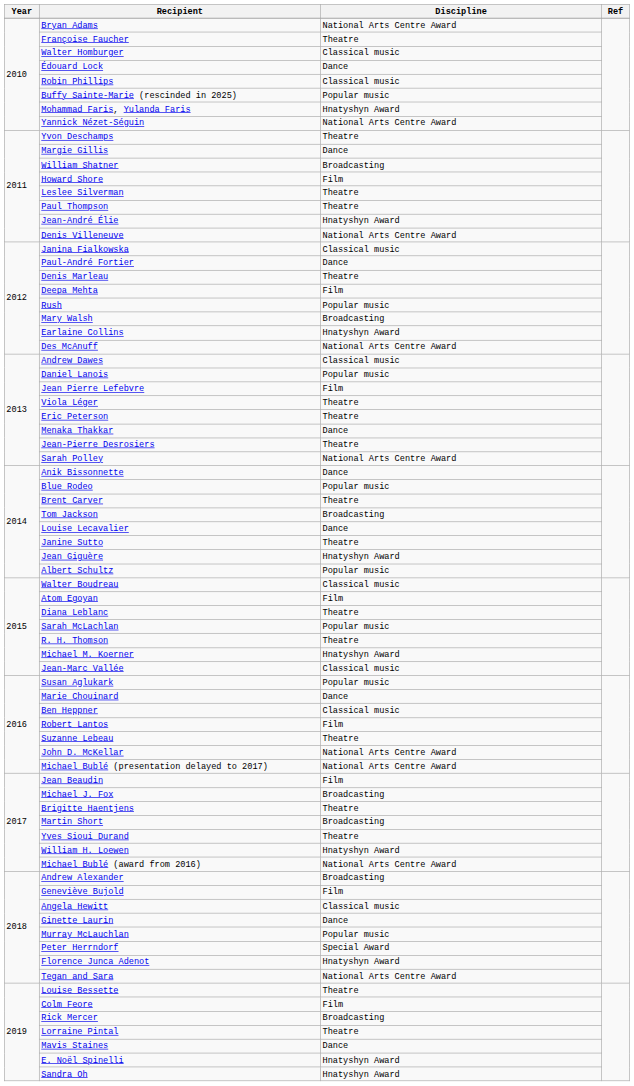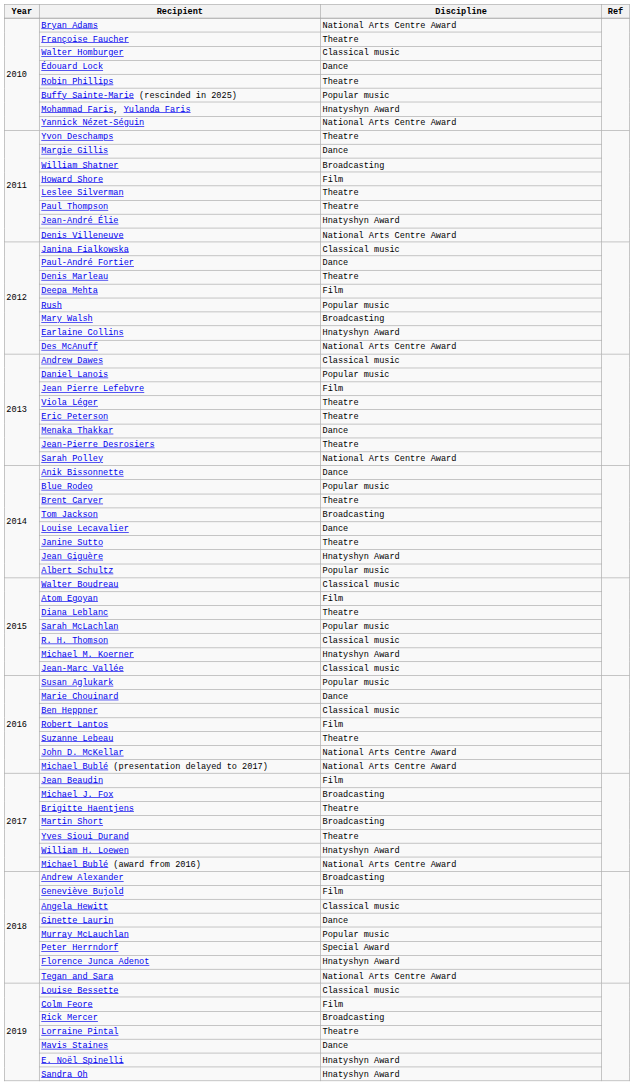 <table class="wikitable" width="75%">
 <tr>
 <th>Year</th>
 <th width="45%">Recipient</th>
 <th width="45%">Discipline</th>
 <th>Ref</th>
 </tr>
 <tr>
 </tr>
 <tr>
 <td rowspan=8>2010</td>
 <td><a href='#'>Bryan Adams</a></td>
 <td>National Arts Centre Award</td>
 <td rowspan=8></td>
 </tr>
 <tr>
 <td><a href='#'>Françoise Faucher</a></td>
 <td>Theatre</td>
 </tr>
 <tr>
 <td><a href='#'>Walter Homburger</a></td>
 <td>Classical music</td>
 </tr>
 <tr>
 <td><a href='#'>Édouard Lock</a></td>
 <td>Dance</td>
 </tr>
 <tr>
 <td><a href='#'>Robin Phillips</a></td>
-<td>Classical music</td>
+<td>Theatre</td>
 </tr>
 <tr>
 <td><a href='#'>Buffy Sainte-Marie</a> (rescinded in 2025)</td>
 <td>Popular music</td>
 </tr>
 <tr>
 <td><a href='#'>Mohammad Faris</a>, <a href='#'>Yulanda Faris</a></td>
 <td>Hnatyshyn Award</td>
 </tr>
 <tr>
 <td><a href='#'>Yannick Nézet-Séguin</a></td>
 <td>National Arts Centre Award</td>
 </tr>
 <tr>
 <td rowspan=8>2011</td>
 <td><a href='#'>Yvon Deschamps</a></td>
 <td>Theatre</td>
 <td rowspan=8></td>
 </tr>
 <tr>
 <td><a href='#'>Margie Gillis</a></td>
 <td>Dance</td>
 </tr>
 <tr>
 <td><a href='#'>William Shatner</a></td>
 <td>Broadcasting</td>
 </tr>
 <tr>
 <td><a href='#'>Howard Shore</a></td>
 <td>Film</td>
 </tr>
 <tr>
 <td><a href='#'>Leslee Silverman</a></td>
 <td>Theatre</td>
 </tr>
 <tr>
 <td><a href='#'>Paul Thompson</a></td>
 <td>Theatre</td>
 </tr>
 <tr>
 <td><a href='#'>Jean-André Élie</a></td>
 <td>Hnatyshyn Award</td>
 </tr>
 <tr>
 <td><a href='#'>Denis Villeneuve</a></td>
 <td>National Arts Centre Award</td>
 </tr>
 <tr>
 <td rowspan=8>2012</td>
 <td><a href='#'>Janina Fialkowska</a></td>
 <td>Classical music</td>
 <td rowspan=8></td>
 </tr>
 <tr>
 <td><a href='#'>Paul-André Fortier</a></td>
 <td>Dance</td>
 </tr>
 <tr>
 <td><a href='#'>Denis Marleau</a></td>
 <td>Theatre</td>
 </tr>
 <tr>
 <td><a href='#'>Deepa Mehta</a></td>
 <td>Film</td>
 </tr>
 <tr>
 <td><a href='#'>Rush</a></td>
 <td>Popular music</td>
 </tr>
 <tr>
 <td><a href='#'>Mary Walsh</a></td>
 <td>Broadcasting</td>
 </tr>
 <tr>
 <td><a href='#'>Earlaine Collins</a></td>
 <td>Hnatyshyn Award</td>
 </tr>
 <tr>
 <td><a href='#'>Des McAnuff</a></td>
 <td>National Arts Centre Award</td>
 </tr>
 <tr>
 <td rowspan=8>2013</td>
 <td><a href='#'>Andrew Dawes</a></td>
 <td>Classical music</td>
 <td rowspan=8></td>
 </tr>
 <tr>
 <td><a href='#'>Daniel Lanois</a></td>
 <td>Popular music</td>
 </tr>
 <tr>
 <td><a href='#'>Jean Pierre Lefebvre</a></td>
 <td>Film</td>
 </tr>
 <tr>
 <td><a href='#'>Viola Léger</a></td>
 <td>Theatre</td>
 </tr>
 <tr>
 <td><a href='#'>Eric Peterson</a></td>
 <td>Theatre</td>
 </tr>
 <tr>
 <td><a href='#'>Menaka Thakkar</a></td>
 <td>Dance</td>
 </tr>
 <tr>
 <td><a href='#'>Jean-Pierre Desrosiers</a></td>
 <td>Theatre</td>
 </tr>
 <tr>
 <td><a href='#'>Sarah Polley</a></td>
 <td>National Arts Centre Award</td>
 </tr>
 <tr>
 <td rowspan=8>2014</td>
 <td><a href='#'>Anik Bissonnette</a></td>
 <td>Dance</td>
 <td rowspan=8></td>
 </tr>
 <tr>
 <td><a href='#'>Blue Rodeo</a></td>
 <td>Popular music</td>
 </tr>
 <tr>
 <td><a href='#'>Brent Carver</a></td>
 <td>Theatre</td>
 </tr>
 <tr>
 <td><a href='#'>Tom Jackson</a></td>
 <td>Broadcasting</td>
 </tr>
 <tr>
 <td><a href='#'>Louise Lecavalier</a></td>
 <td>Dance</td>
 </tr>
 <tr>
 <td><a href='#'>Janine Sutto</a></td>
 <td>Theatre</td>
 </tr>
 <tr>
 <td><a href='#'>Jean Giguère</a></td>
 <td>Hnatyshyn Award</td>
 </tr>
 <tr>
 <td><a href='#'>Albert Schultz</a></td>
 <td>Popular music</td>
 </tr>
 <tr>
 <td rowspan=7>2015</td>
 <td><a href='#'>Walter Boudreau</a></td>
 <td>Classical music</td>
 <td rowspan=7></td>
 </tr>
 <tr>
 <td><a href='#'>Atom Egoyan</a></td>
 <td>Film</td>
 </tr>
 <tr>
 <td><a href='#'>Diana Leblanc</a></td>
 <td>Theatre</td>
 </tr>
 <tr>
 <td><a href='#'>Sarah McLachlan</a></td>
 <td>Popular music</td>
 </tr>
 <tr>
 <td><a href='#'>R. H. Thomson</a></td>
-<td>Theatre</td>
+<td>Classical music</td>
 </tr>
 <tr>
 <td><a href='#'>Michael M. Koerner</a></td>
 <td>Hnatyshyn Award</td>
 </tr>
 <tr>
 <td><a href='#'>Jean-Marc Vallée</a></td>
 <td>Classical music</td>
 </tr>
 <tr>
 <td rowspan=7>2016</td>
 <td><a href='#'>Susan Aglukark</a></td>
 <td>Popular music</td>
 <td rowspan=7></td>
 </tr>
 <tr>
 <td><a href='#'>Marie Chouinard</a></td>
 <td>Dance</td>
 </tr>
 <tr>
 <td><a href='#'>Ben Heppner</a></td>
 <td>Classical music</td>
 </tr>
 <tr>
 <td><a href='#'>Robert Lantos</a></td>
 <td>Film</td>
 </tr>
 <tr>
 <td><a href='#'>Suzanne Lebeau</a></td>
 <td>Theatre</td>
 </tr>
 <tr>
 <td><a href='#'>John D. McKellar</a></td>
 <td>National Arts Centre Award</td>
 </tr>
 <tr>
 <td><a href='#'>Michael Bublé</a> (presentation delayed to 2017)</td>
 <td>National Arts Centre Award</td>
 </tr>
 <tr>
 <td rowspan=7>2017</td>
 <td><a href='#'>Jean Beaudin</a></td>
 <td>Film</td>
 <td rowspan=7></td>
 </tr>
 <tr>
 <td><a href='#'>Michael J. Fox</a></td>
 <td>Broadcasting</td>
 </tr>
 <tr>
 <td><a href='#'>Brigitte Haentjens</a></td>
 <td>Theatre</td>
 </tr>
 <tr>
 <td><a href='#'>Martin Short</a></td>
 <td>Broadcasting</td>
 </tr>
 <tr>
 <td><a href='#'>Yves Sioui Durand</a></td>
 <td>Theatre</td>
 </tr>
 <tr>
 <td><a href='#'>William H. Loewen</a></td>
 <td>Hnatyshyn Award</td>
 </tr>
 <tr>
 <td><a href='#'>Michael Bublé</a> (award from 2016)</td>
 <td>National Arts Centre Award</td>
 </tr>
 <tr>
 <td rowspan=8>2018</td>
 <td><a href='#'>Andrew Alexander</a></td>
 <td>Broadcasting</td>
 <td rowspan=8></td>
 </tr>
 <tr>
 <td><a href='#'>Geneviève Bujold</a></td>
 <td>Film</td>
 </tr>
 <tr>
 <td><a href='#'>Angela Hewitt</a></td>
 <td>Classical music</td>
 </tr>
 <tr>
 <td><a href='#'>Ginette Laurin</a></td>
 <td>Dance</td>
 </tr>
 <tr>
 <td><a href='#'>Murray McLauchlan</a></td>
 <td>Popular music</td>
 </tr>
 <tr>
 <td><a href='#'>Peter Herrndorf</a></td>
 <td>Special Award</td>
 </tr>
 <tr>
 <td><a href='#'>Florence Junca Adenot</a></td>
 <td>Hnatyshyn Award</td>
 </tr>
 <tr>
 <td><a href='#'>Tegan and Sara</a></td>
 <td>National Arts Centre Award</td>
 </tr>
 <tr>
 <td rowspan=7>2019</td>
 <td><a href='#'>Louise Bessette</a></td>
-<td>Theatre</td>
+<td>Classical music</td>
 <td rowspan=7></td>
 </tr>
 <tr>
 <td><a href='#'>Colm Feore</a></td>
 <td>Film</td>
 </tr>
 <tr>
 <td><a href='#'>Rick Mercer</a></td>
 <td>Broadcasting</td>
 </tr>
 <tr>
 <td><a href='#'>Lorraine Pintal</a></td>
 <td>Theatre</td>
 </tr>
 <tr>
 <td><a href='#'>Mavis Staines</a></td>
 <td>Dance</td>
 </tr>
 <tr>
 <td><a href='#'>E. Noël Spinelli</a></td>
 <td>Hnatyshyn Award</td>
 </tr>
 <tr>
 <td><a href='#'>Sandra Oh</a></td>
 <td>Hnatyshyn Award</td>
 </tr>
 </table>
